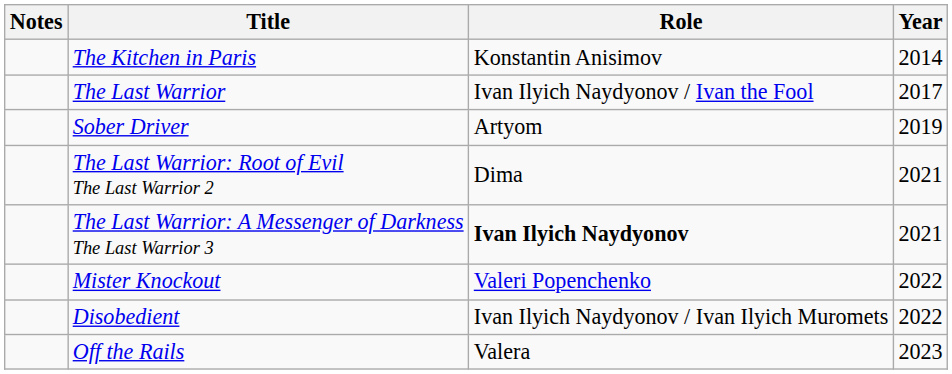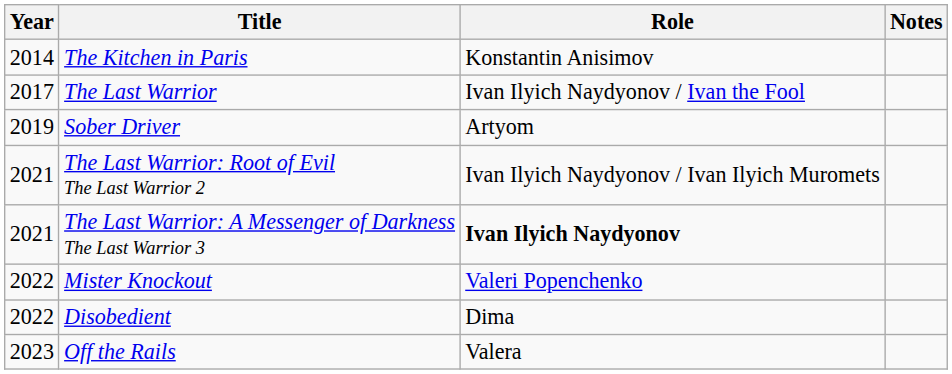 <table class="wikitable sortable">
 <tr>
-<th>Notes</th>
+<th>Year</th>
 <th>Title</th>
 <th>Role</th>
-<th>Year</th>
+<th>Notes</th>
 </tr>
 <tr>
-<td></td>
+<td>2014</td>
 <td><em><a href='#'>The Kitchen in Paris</a></em></td>
 <td>Konstantin  Anisimov</td>
-<td>2014</td>
+<td></td>
 </tr>
 <tr>
-<td></td>
+<td>2017</td>
 <td><em><a href='#'>The Last Warrior</a></em></td>
 <td>Ivan Ilyich Naydyonov / <a href='#'>Ivan the Fool</a></td>
-<td>2017</td>
+<td></td>
 </tr>
 <tr>
-<td></td>
+<td>2019</td>
 <td><em><a href='#'>Sober Driver</a></em></td>
 <td>Artyom</td>
-<td>2019</td>
+<td></td>
 </tr>
 <tr>
+<td>2021</td>
+<td><em><a href='#'>The Last Warrior: Root of Evil</a></em> <br> <small><em>The Last Warrior 2</em></small></td>
+<td>Ivan Ilyich Naydyonov / Ivan Ilyich Muromets</td>
 <td></td>
-<td><em><a href='#'>The Last Warrior: Root of Evil</a></em> <br> <small><em>The Last Warrior 2</em></small></td>
-<td>Dima</td>
-<td>2021</td>
 </tr>
 <tr>
-<td></td>
+<td>2021</td>
 <td><em><a href='#'>The Last Warrior: A Messenger of Darkness</a></em> <br> <small><em>The Last Warrior 3</em></small></td>
 <td><strong>Ivan Ilyich Naydyonov</strong></td>
-<td>2021</td>
+<td></td>
 </tr>
 <tr>
-<td></td>
+<td>2022</td>
 <td><em><a href='#'>Mister Knockout</a></em></td>
 <td><a href='#'>Valeri Popenchenko</a></td>
-<td>2022</td>
+<td></td>
 </tr>
 <tr>
+<td>2022</td>
+<td><em><a href='#'>Disobedient</a></em></td>
+<td>Dima</td>
 <td></td>
-<td><em><a href='#'>Disobedient</a></em></td>
-<td>Ivan Ilyich Naydyonov / Ivan Ilyich Muromets</td>
-<td>2022</td>
 </tr>
 <tr>
-<td></td>
+<td>2023</td>
 <td><em><a href='#'>Off the Rails</a></em></td>
 <td>Valera</td>
-<td>2023</td>
+<td></td>
 </tr>
 </table>
